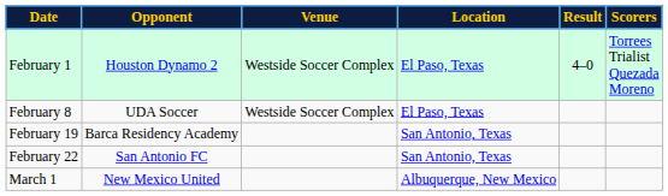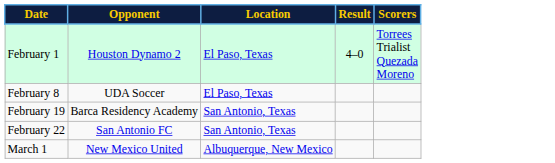 <table class="wikitable">
 <tr>
 <th style="background:#0D1D41; color:#F8CC00; border:2px solid #5FAFE4;" scope="col" align="center">Date</th>
 <th style="background:#0D1D41; color:#F8CC00; border:2px solid #5FAFE4;" scope="col" align="center">Opponent</th>
-<th style="background:#0D1D41; color:#F8CC00; border:2px solid #5FAFE4;" scope="col" align="center">Venue</th>
 <th style="background:#0D1D41; color:#F8CC00; border:2px solid #5FAFE4;" scope="col" align="center">Location</th>
 <th style="background:#0D1D41; color:#F8CC00; border:2px solid #5FAFE4;" scope="col" align="center">Result</th>
 <th style="background:#0D1D41; color:#F8CC00; border:2px solid #5FAFE4;" scope="col" align="center">Scorers</th>
 </tr>
 <tr bgcolor = d0ffe3>
 <td>February 1</td>
 <td align="center"><a href='#'>Houston Dynamo 2</a></td>
-<td>Westside Soccer Complex</td>
 <td><a href='#'>El Paso, Texas</a></td>
 <td align="center">4–0</td>
 <td><a href='#'>Torrees</a><br>Trialist<br><a href='#'>Quezada</a><br><a href='#'>Moreno</a></td>
 </tr>
 <tr bgcolor =>
 <td>February 8</td>
 <td align="center">UDA Soccer</td>
-<td>Westside Soccer Complex</td>
 <td><a href='#'>El Paso, Texas</a></td>
 <td align="center"></td>
 <td></td>
 </tr>
 <tr bgcolor =>
 <td>February 19</td>
 <td align="center">Barca Residency Academy</td>
-<td></td>
 <td><a href='#'>San Antonio, Texas</a></td>
 <td align="center"></td>
 <td></td>
 </tr>
 <tr bgcolor =>
 <td>February 22</td>
 <td align="center"><a href='#'>San Antonio FC</a></td>
-<td></td>
 <td><a href='#'>San Antonio, Texas</a></td>
 <td align="center"></td>
 <td></td>
 </tr>
 <tr bgcolor =>
 <td>March 1</td>
 <td align="center"><a href='#'>New Mexico United</a></td>
-<td></td>
 <td><a href='#'>Albuquerque, New Mexico</a></td>
 <td align="center"></td>
 <td></td>
 </tr>
 </table>
